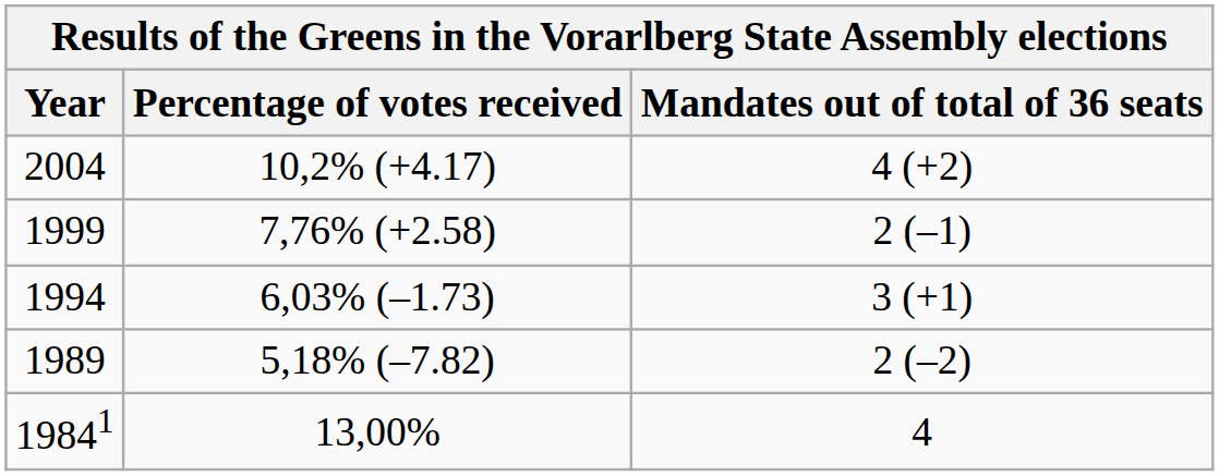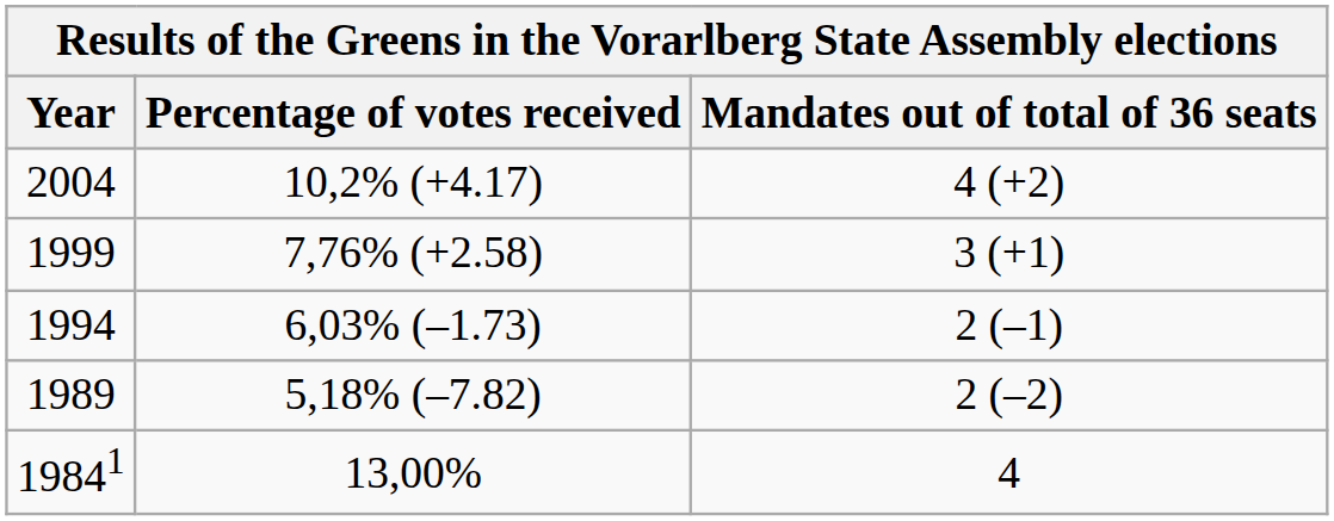 <table class="wikitable" style="margin:auto;">
 <tr ---- bgcolor="#dddddd">
 <th colspan=3>Results of the Greens in the Vorarlberg State Assembly elections</th>
 </tr>
 <tr>
 <th align="center">Year</th>
 <th align="center">Percentage of votes received</th>
 <th align="center">Mandates out of total of 36 seats</th>
 </tr>
 <tr>
 <td align="center">2004</td>
 <td align="center">10,2% (+4.17)</td>
 <td align="center">4 (+2)</td>
 </tr>
 <tr>
 <td align="center">1999</td>
 <td align="center">7,76% (+2.58)</td>
-<td align="center">2 (–1)</td>
+<td align="center">3 (+1)</td>
 </tr>
 <tr>
 <td align="center">1994</td>
 <td align="center">6,03% (–1.73)</td>
-<td align="center">3 (+1)</td>
+<td align="center">2 (–1)</td>
 </tr>
 <tr>
 <td align="center">1989</td>
 <td align="center">5,18% (–7.82)</td>
 <td align="center">2 (–2)</td>
 </tr>
 <tr>
 <td align="center">1984<sup>1</sup></td>
 <td align="center">13,00%</td>
 <td align="center">4</td>
 </tr>
 </table>
